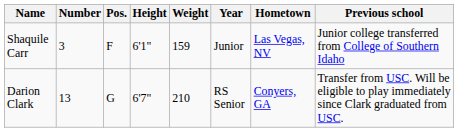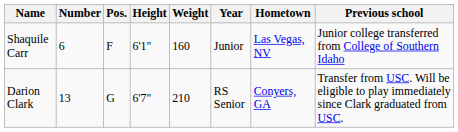 <table class="wikitable sortable" border="1">
 <tr>
 <th>Name</th>
 <th>Number</th>
 <th>Pos.</th>
 <th>Height</th>
 <th>Weight</th>
 <th>Year</th>
 <th>Hometown</th>
 <th class="unsortable">Previous school</th>
 </tr>
 <tr>
 <td>Shaquile Carr</td>
-<td>3</td>
+<td>6</td>
 <td>F</td>
 <td>6'1"</td>
-<td>159</td>
+<td>160</td>
 <td>Junior</td>
 <td><a href='#'>Las Vegas, NV</a></td>
 <td>Junior college transferred from <a href='#'>College of Southern Idaho</a></td>
 </tr>
 <tr>
 <td>Darion Clark</td>
 <td>13</td>
 <td>G</td>
 <td>6'7"</td>
 <td>210</td>
 <td>RS Senior</td>
 <td><a href='#'>Conyers, GA</a></td>
 <td>Transfer from <a href='#'>USC</a>. Will be eligible to play immediately since Clark graduated from <a href='#'>USC</a>.</td>
 </tr>
 </table>
